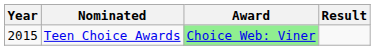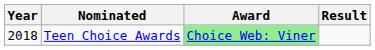 <table class="wikitable">
 <tr>
 <th>Year</th>
 <th>Nominated</th>
 <th>Award</th>
 <th>Result</th>
 </tr>
 <tr>
-<td>2015</td>
+<td>2018</td>
 <td><a href='#'>Teen Choice Awards</a></td>
 <td style="background: lightgreen;"><a href='#'>Choice Web: Viner</a></td>
 <td></td>
 </tr>
 </table>
